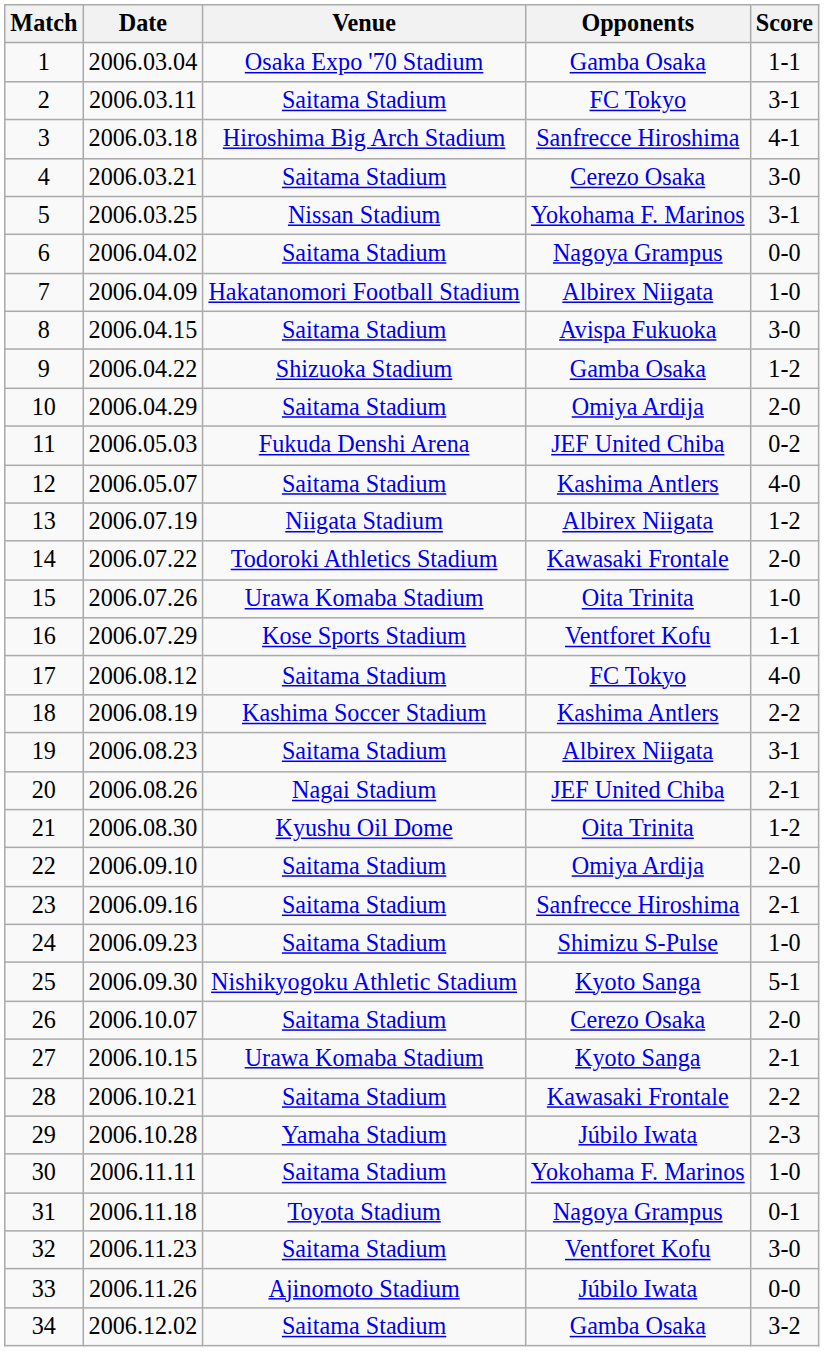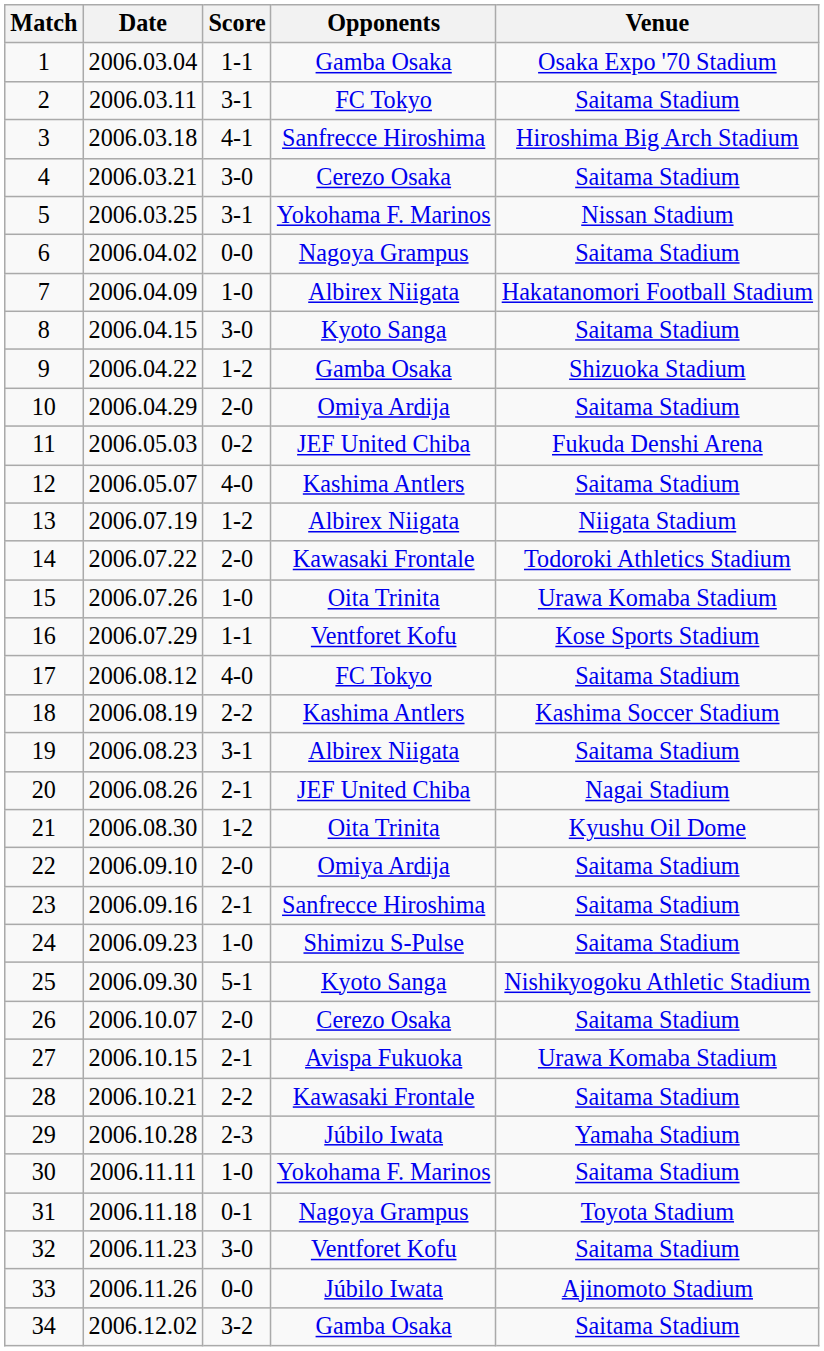 <table class="wikitable" style="text-align:center;">
 <tr>
 <th>Match</th>
 <th>Date</th>
+<th>Score</th>
+<th>Opponents</th>
 <th>Venue</th>
-<th>Opponents</th>
-<th>Score</th>
 </tr>
 <tr>
 <td>1</td>
 <td>2006.03.04</td>
+<td>1-1</td>
+<td><a href='#'>Gamba Osaka</a></td>
 <td><a href='#'>Osaka Expo '70 Stadium</a></td>
-<td><a href='#'>Gamba Osaka</a></td>
-<td>1-1</td>
 </tr>
 <tr>
 <td>2</td>
 <td>2006.03.11</td>
+<td>3-1</td>
+<td><a href='#'>FC Tokyo</a></td>
 <td><a href='#'>Saitama Stadium</a></td>
-<td><a href='#'>FC Tokyo</a></td>
-<td>3-1</td>
 </tr>
 <tr>
 <td>3</td>
 <td>2006.03.18</td>
+<td>4-1</td>
+<td><a href='#'>Sanfrecce Hiroshima</a></td>
 <td><a href='#'>Hiroshima Big Arch Stadium</a></td>
-<td><a href='#'>Sanfrecce Hiroshima</a></td>
-<td>4-1</td>
 </tr>
 <tr>
 <td>4</td>
 <td>2006.03.21</td>
+<td>3-0</td>
+<td><a href='#'>Cerezo Osaka</a></td>
 <td><a href='#'>Saitama Stadium</a></td>
-<td><a href='#'>Cerezo Osaka</a></td>
-<td>3-0</td>
 </tr>
 <tr>
 <td>5</td>
 <td>2006.03.25</td>
+<td>3-1</td>
+<td><a href='#'>Yokohama F. Marinos</a></td>
 <td><a href='#'>Nissan Stadium</a></td>
-<td><a href='#'>Yokohama F. Marinos</a></td>
-<td>3-1</td>
 </tr>
 <tr>
 <td>6</td>
 <td>2006.04.02</td>
+<td>0-0</td>
+<td><a href='#'>Nagoya Grampus</a></td>
 <td><a href='#'>Saitama Stadium</a></td>
-<td><a href='#'>Nagoya Grampus</a></td>
-<td>0-0</td>
 </tr>
 <tr>
 <td>7</td>
 <td>2006.04.09</td>
+<td>1-0</td>
+<td><a href='#'>Albirex Niigata</a></td>
 <td><a href='#'>Hakatanomori Football Stadium</a></td>
-<td><a href='#'>Albirex Niigata</a></td>
-<td>1-0</td>
 </tr>
 <tr>
 <td>8</td>
 <td>2006.04.15</td>
+<td>3-0</td>
+<td><a href='#'>Kyoto Sanga</a></td>
 <td><a href='#'>Saitama Stadium</a></td>
-<td><a href='#'>Avispa Fukuoka</a></td>
-<td>3-0</td>
 </tr>
 <tr>
 <td>9</td>
 <td>2006.04.22</td>
+<td>1-2</td>
+<td><a href='#'>Gamba Osaka</a></td>
 <td><a href='#'>Shizuoka Stadium</a></td>
-<td><a href='#'>Gamba Osaka</a></td>
-<td>1-2</td>
 </tr>
 <tr>
 <td>10</td>
 <td>2006.04.29</td>
+<td>2-0</td>
+<td><a href='#'>Omiya Ardija</a></td>
 <td><a href='#'>Saitama Stadium</a></td>
-<td><a href='#'>Omiya Ardija</a></td>
-<td>2-0</td>
 </tr>
 <tr>
 <td>11</td>
 <td>2006.05.03</td>
+<td>0-2</td>
+<td><a href='#'>JEF United Chiba</a></td>
 <td><a href='#'>Fukuda Denshi Arena</a></td>
-<td><a href='#'>JEF United Chiba</a></td>
-<td>0-2</td>
 </tr>
 <tr>
 <td>12</td>
 <td>2006.05.07</td>
+<td>4-0</td>
+<td><a href='#'>Kashima Antlers</a></td>
 <td><a href='#'>Saitama Stadium</a></td>
-<td><a href='#'>Kashima Antlers</a></td>
-<td>4-0</td>
 </tr>
 <tr>
 <td>13</td>
 <td>2006.07.19</td>
+<td>1-2</td>
+<td><a href='#'>Albirex Niigata</a></td>
 <td><a href='#'>Niigata Stadium</a></td>
-<td><a href='#'>Albirex Niigata</a></td>
-<td>1-2</td>
 </tr>
 <tr>
 <td>14</td>
 <td>2006.07.22</td>
+<td>2-0</td>
+<td><a href='#'>Kawasaki Frontale</a></td>
 <td><a href='#'>Todoroki Athletics Stadium</a></td>
-<td><a href='#'>Kawasaki Frontale</a></td>
-<td>2-0</td>
 </tr>
 <tr>
 <td>15</td>
 <td>2006.07.26</td>
+<td>1-0</td>
+<td><a href='#'>Oita Trinita</a></td>
 <td><a href='#'>Urawa Komaba Stadium</a></td>
-<td><a href='#'>Oita Trinita</a></td>
-<td>1-0</td>
 </tr>
 <tr>
 <td>16</td>
 <td>2006.07.29</td>
+<td>1-1</td>
+<td><a href='#'>Ventforet Kofu</a></td>
 <td><a href='#'>Kose Sports Stadium</a></td>
-<td><a href='#'>Ventforet Kofu</a></td>
-<td>1-1</td>
 </tr>
 <tr>
 <td>17</td>
 <td>2006.08.12</td>
+<td>4-0</td>
+<td><a href='#'>FC Tokyo</a></td>
 <td><a href='#'>Saitama Stadium</a></td>
-<td><a href='#'>FC Tokyo</a></td>
-<td>4-0</td>
 </tr>
 <tr>
 <td>18</td>
 <td>2006.08.19</td>
+<td>2-2</td>
+<td><a href='#'>Kashima Antlers</a></td>
 <td><a href='#'>Kashima Soccer Stadium</a></td>
-<td><a href='#'>Kashima Antlers</a></td>
-<td>2-2</td>
 </tr>
 <tr>
 <td>19</td>
 <td>2006.08.23</td>
+<td>3-1</td>
+<td><a href='#'>Albirex Niigata</a></td>
 <td><a href='#'>Saitama Stadium</a></td>
-<td><a href='#'>Albirex Niigata</a></td>
-<td>3-1</td>
 </tr>
 <tr>
 <td>20</td>
 <td>2006.08.26</td>
+<td>2-1</td>
+<td><a href='#'>JEF United Chiba</a></td>
 <td><a href='#'>Nagai Stadium</a></td>
-<td><a href='#'>JEF United Chiba</a></td>
-<td>2-1</td>
 </tr>
 <tr>
 <td>21</td>
 <td>2006.08.30</td>
+<td>1-2</td>
+<td><a href='#'>Oita Trinita</a></td>
 <td><a href='#'>Kyushu Oil Dome</a></td>
-<td><a href='#'>Oita Trinita</a></td>
-<td>1-2</td>
 </tr>
 <tr>
 <td>22</td>
 <td>2006.09.10</td>
+<td>2-0</td>
+<td><a href='#'>Omiya Ardija</a></td>
 <td><a href='#'>Saitama Stadium</a></td>
-<td><a href='#'>Omiya Ardija</a></td>
-<td>2-0</td>
 </tr>
 <tr>
 <td>23</td>
 <td>2006.09.16</td>
+<td>2-1</td>
+<td><a href='#'>Sanfrecce Hiroshima</a></td>
 <td><a href='#'>Saitama Stadium</a></td>
-<td><a href='#'>Sanfrecce Hiroshima</a></td>
-<td>2-1</td>
 </tr>
 <tr>
 <td>24</td>
 <td>2006.09.23</td>
+<td>1-0</td>
+<td><a href='#'>Shimizu S-Pulse</a></td>
 <td><a href='#'>Saitama Stadium</a></td>
-<td><a href='#'>Shimizu S-Pulse</a></td>
-<td>1-0</td>
 </tr>
 <tr>
 <td>25</td>
 <td>2006.09.30</td>
+<td>5-1</td>
+<td><a href='#'>Kyoto Sanga</a></td>
 <td><a href='#'>Nishikyogoku Athletic Stadium</a></td>
-<td><a href='#'>Kyoto Sanga</a></td>
-<td>5-1</td>
 </tr>
 <tr>
 <td>26</td>
 <td>2006.10.07</td>
+<td>2-0</td>
+<td><a href='#'>Cerezo Osaka</a></td>
 <td><a href='#'>Saitama Stadium</a></td>
-<td><a href='#'>Cerezo Osaka</a></td>
-<td>2-0</td>
 </tr>
 <tr>
 <td>27</td>
 <td>2006.10.15</td>
+<td>2-1</td>
+<td><a href='#'>Avispa Fukuoka</a></td>
 <td><a href='#'>Urawa Komaba Stadium</a></td>
-<td><a href='#'>Kyoto Sanga</a></td>
-<td>2-1</td>
 </tr>
 <tr>
 <td>28</td>
 <td>2006.10.21</td>
+<td>2-2</td>
+<td><a href='#'>Kawasaki Frontale</a></td>
 <td><a href='#'>Saitama Stadium</a></td>
-<td><a href='#'>Kawasaki Frontale</a></td>
-<td>2-2</td>
 </tr>
 <tr>
 <td>29</td>
 <td>2006.10.28</td>
+<td>2-3</td>
+<td><a href='#'>Júbilo Iwata</a></td>
 <td><a href='#'>Yamaha Stadium</a></td>
-<td><a href='#'>Júbilo Iwata</a></td>
-<td>2-3</td>
 </tr>
 <tr>
 <td>30</td>
 <td>2006.11.11</td>
+<td>1-0</td>
+<td><a href='#'>Yokohama F. Marinos</a></td>
 <td><a href='#'>Saitama Stadium</a></td>
-<td><a href='#'>Yokohama F. Marinos</a></td>
-<td>1-0</td>
 </tr>
 <tr>
 <td>31</td>
 <td>2006.11.18</td>
+<td>0-1</td>
+<td><a href='#'>Nagoya Grampus</a></td>
 <td><a href='#'>Toyota Stadium</a></td>
-<td><a href='#'>Nagoya Grampus</a></td>
-<td>0-1</td>
 </tr>
 <tr>
 <td>32</td>
 <td>2006.11.23</td>
+<td>3-0</td>
+<td><a href='#'>Ventforet Kofu</a></td>
 <td><a href='#'>Saitama Stadium</a></td>
-<td><a href='#'>Ventforet Kofu</a></td>
-<td>3-0</td>
 </tr>
 <tr>
 <td>33</td>
 <td>2006.11.26</td>
+<td>0-0</td>
+<td><a href='#'>Júbilo Iwata</a></td>
 <td><a href='#'>Ajinomoto Stadium</a></td>
-<td><a href='#'>Júbilo Iwata</a></td>
-<td>0-0</td>
 </tr>
 <tr>
 <td>34</td>
 <td>2006.12.02</td>
+<td>3-2</td>
+<td><a href='#'>Gamba Osaka</a></td>
 <td><a href='#'>Saitama Stadium</a></td>
-<td><a href='#'>Gamba Osaka</a></td>
-<td>3-2</td>
 </tr>
 </table>
